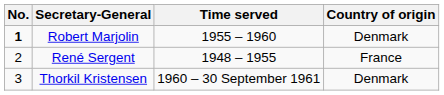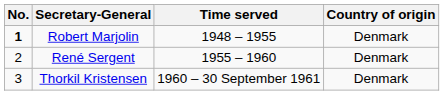 <table class="wikitable" style="clear:right; text-align:center">
 <tr>
 <th>No.</th>
 <th>Secretary-General</th>
 <th>Time served</th>
 <th>Country of origin</th>
 </tr>
 <tr>
 <td><strong>1</strong></td>
 <td><a href='#'>Robert Marjolin</a></td>
-<td>1955 – 1960</td>
+<td>1948 – 1955</td>
 <td> Denmark</td>
 </tr>
 <tr>
 <td>2</td>
 <td><a href='#'>René Sergent</a></td>
-<td>1948 – 1955</td>
-<td> France</td>
+<td>1955 – 1960</td>
+<td> Denmark</td>
 </tr>
 <tr>
 <td>3</td>
 <td><a href='#'>Thorkil Kristensen</a></td>
 <td>1960 – 30 September 1961</td>
 <td> Denmark</td>
 </tr>
 </table>
